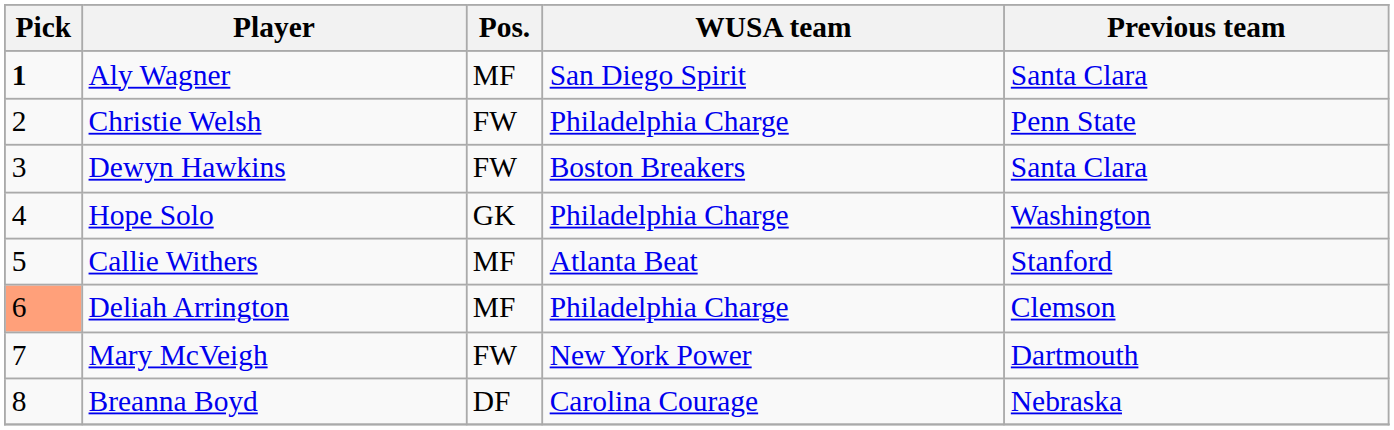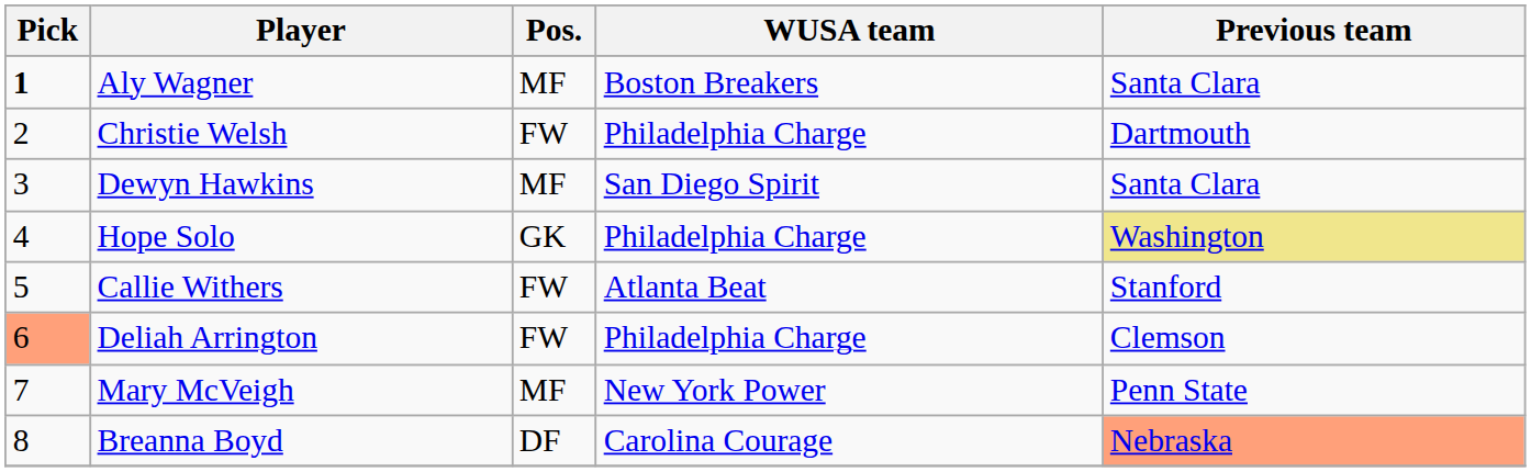 <table class="wikitable">
 <tr>
 <th width="5%">Pick</th>
 <th width="25%">Player</th>
 <th width="5%">Pos.</th>
 <th width="30%">WUSA team</th>
 <th width="25%">Previous team</th>
 </tr>
 <tr>
 <td><strong>1</strong></td>
 <td><a href='#'>Aly Wagner</a></td>
 <td>MF</td>
-<td><a href='#'>San Diego Spirit</a></td>
+<td><a href='#'>Boston Breakers</a></td>
 <td><a href='#'>Santa Clara</a></td>
 </tr>
 <tr>
 <td>2</td>
 <td><a href='#'>Christie Welsh</a></td>
 <td>FW</td>
 <td><a href='#'>Philadelphia Charge</a></td>
-<td><a href='#'>Penn State</a></td>
+<td><a href='#'>Dartmouth</a></td>
 </tr>
 <tr>
 <td>3</td>
 <td><a href='#'>Dewyn Hawkins</a></td>
-<td>FW</td>
-<td><a href='#'>Boston Breakers</a></td>
+<td>MF</td>
+<td><a href='#'>San Diego Spirit</a></td>
 <td><a href='#'>Santa Clara</a></td>
 </tr>
 <tr>
 <td>4</td>
 <td><a href='#'>Hope Solo</a></td>
 <td>GK</td>
 <td><a href='#'>Philadelphia Charge</a></td>
-<td><a href='#'>Washington</a></td>
+<td style="background: khaki;"><a href='#'>Washington</a></td>
 </tr>
 <tr>
 <td>5</td>
 <td><a href='#'>Callie Withers</a></td>
-<td>MF</td>
+<td>FW</td>
 <td><a href='#'>Atlanta Beat</a></td>
 <td><a href='#'>Stanford</a></td>
 </tr>
 <tr>
 <td style="background: lightsalmon;">6</td>
 <td><a href='#'>Deliah Arrington</a></td>
-<td>MF</td>
+<td>FW</td>
 <td><a href='#'>Philadelphia Charge</a></td>
 <td><a href='#'>Clemson</a></td>
 </tr>
 <tr>
 <td>7</td>
 <td><a href='#'>Mary McVeigh</a></td>
-<td>FW</td>
+<td>MF</td>
 <td><a href='#'>New York Power</a></td>
-<td><a href='#'>Dartmouth</a></td>
+<td><a href='#'>Penn State</a></td>
 </tr>
 <tr>
 <td>8</td>
 <td><a href='#'>Breanna Boyd</a></td>
 <td>DF</td>
 <td><a href='#'>Carolina Courage</a></td>
-<td><a href='#'>Nebraska</a></td>
+<td style="background: lightsalmon;"><a href='#'>Nebraska</a></td>
 </tr>
 <tr>
 </tr>
 </table>
